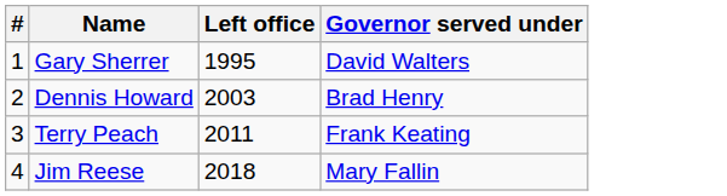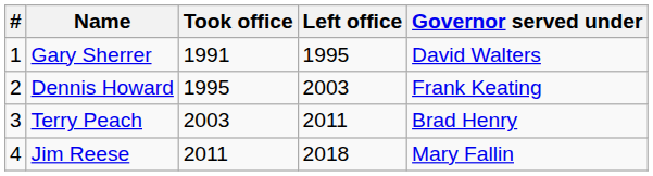 <table class="wikitable">
 <tr>
 <th>#</th>
 <th>Name</th>
+<th>Took office</th>
 <th>Left office</th>
 <th><a href='#'>Governor</a> served under</th>
 </tr>
 <tr>
 <td>1</td>
 <td><a href='#'>Gary Sherrer</a></td>
+<td>1991</td>
 <td>1995</td>
 <td><a href='#'>David Walters</a></td>
 </tr>
 <tr>
 <td>2</td>
 <td><a href='#'>Dennis Howard</a></td>
+<td>1995</td>
 <td>2003</td>
-<td><a href='#'>Brad Henry</a></td>
+<td><a href='#'>Frank Keating</a></td>
 </tr>
 <tr>
 <td>3</td>
 <td><a href='#'>Terry Peach</a></td>
+<td>2003</td>
 <td>2011</td>
-<td><a href='#'>Frank Keating</a></td>
+<td><a href='#'>Brad Henry</a></td>
 </tr>
 <tr>
 <td>4</td>
 <td><a href='#'>Jim Reese</a></td>
+<td>2011</td>
 <td>2018</td>
 <td><a href='#'>Mary Fallin</a></td>
 </tr>
 </table>
